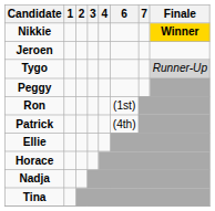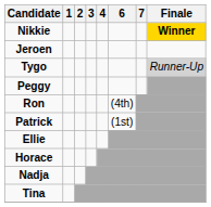 <table class="wikitable" border="2" class="wikitable" style="text-align:center; font-size:96%">
 <tr>
 <th>Candidate</th>
 <th>1</th>
 <th>2</th>
 <th>3</th>
 <th>4</th>
 <th>6</th>
 <th>7</th>
 <th>Finale</th>
 </tr>
 <tr>
 <td><strong>Nikkie</strong></td>
 <td></td>
 <td></td>
 <td></td>
 <td></td>
 <td></td>
 <td></td>
 <td bgcolor="gold"><strong>Winner</strong></td>
 </tr>
 <tr>
 <td><strong>Jeroen</strong></td>
 <td></td>
 <td></td>
 <td></td>
 <td></td>
 <td></td>
 <td></td>
 <td></td>
 </tr>
 <tr>
 <td><strong>Tygo</strong></td>
 <td></td>
 <td></td>
 <td></td>
 <td></td>
 <td></td>
 <td></td>
 <td bgcolor="lightgrey"><em>Runner-Up</em></td>
 </tr>
 <tr>
 <td><strong>Peggy</strong></td>
 <td></td>
 <td></td>
 <td></td>
 <td></td>
 <td></td>
 <td></td>
 <td colspan=1 bgcolor=darkgray></td>
 </tr>
 <tr>
 <td><strong>Ron</strong></td>
 <td></td>
 <td></td>
 <td></td>
 <td></td>
-<td> (1st)</td>
+<td> (4th)</td>
 <td colspan=2 bgcolor=darkgray></td>
 </tr>
 <tr>
 <td><strong>Patrick</strong></td>
 <td></td>
 <td></td>
 <td></td>
 <td></td>
-<td> (4th)</td>
+<td> (1st)</td>
 <td colspan=2 bgcolor=darkgray></td>
 </tr>
 <tr>
 <td><strong>Ellie</strong></td>
 <td></td>
 <td></td>
 <td></td>
 <td></td>
 <td colspan=4 bgcolor=darkgray></td>
 </tr>
 <tr>
 <td><strong>Horace</strong></td>
 <td></td>
 <td></td>
 <td></td>
 <td colspan=5 bgcolor=darkgray></td>
 </tr>
 <tr>
 <td><strong>Nadja</strong></td>
 <td></td>
 <td></td>
 <td colspan=6 bgcolor=darkgray></td>
 </tr>
 <tr>
 <td><strong>Tina</strong></td>
 <td></td>
 <td colspan=7 bgcolor=darkgray></td>
 </tr>
 <tr>
 </tr>
 </table>
